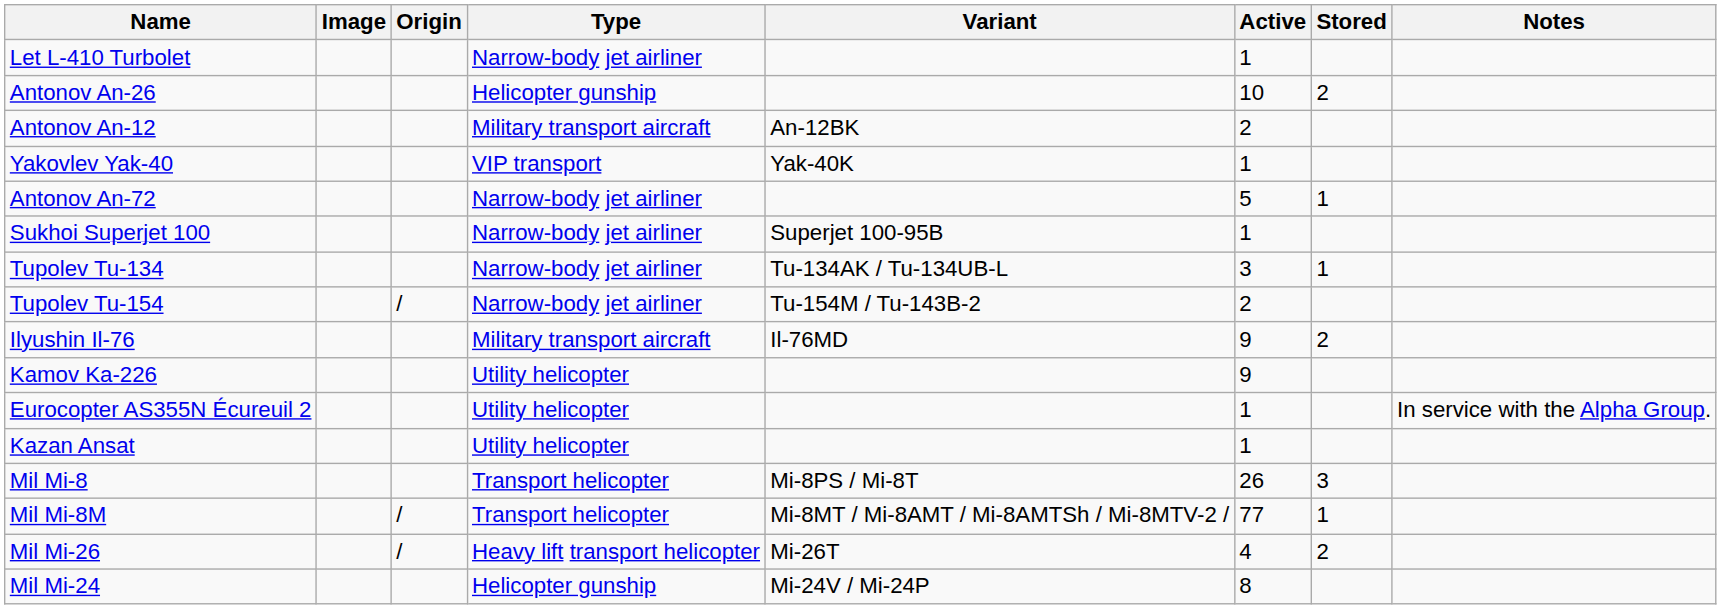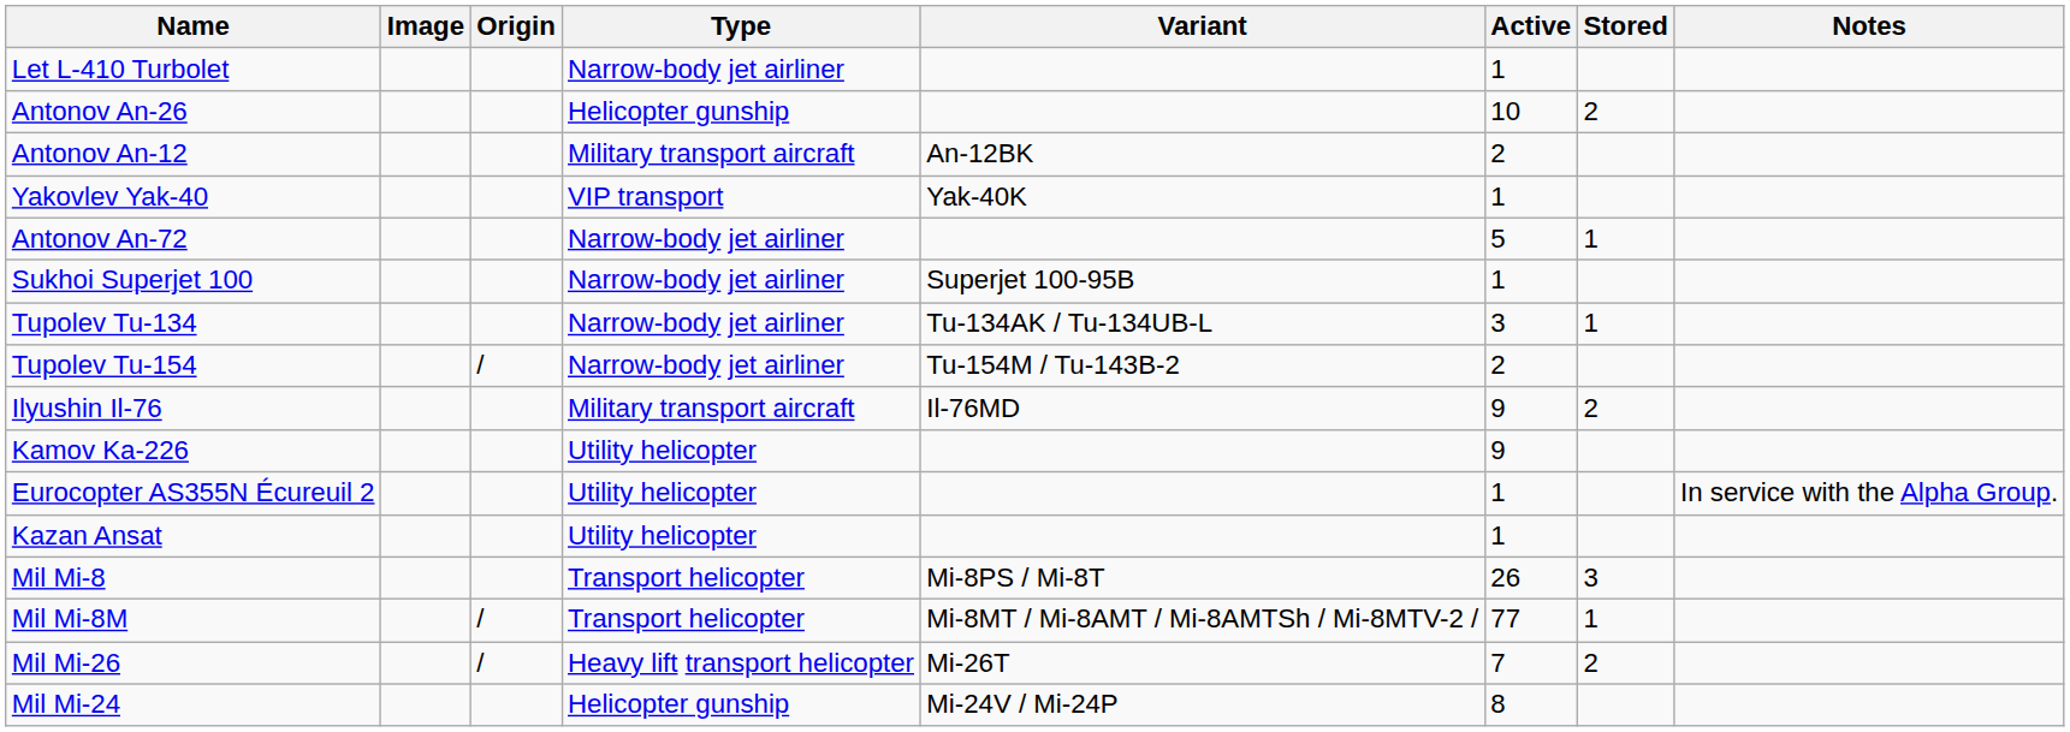 <table class="wikitable">
 <tr>
 <th>Name</th>
 <th>Image</th>
 <th>Origin</th>
 <th>Type</th>
 <th>Variant</th>
 <th>Active</th>
 <th>Stored</th>
 <th>Notes</th>
 </tr>
 <tr>
 <td><a href='#'>Let L-410 Turbolet</a></td>
 <td></td>
 <td></td>
 <td><a href='#'>Narrow-body</a> <a href='#'>jet airliner</a></td>
 <td></td>
 <td>1</td>
 <td></td>
 <td></td>
 </tr>
 <tr>
 <td><a href='#'>Antonov An-26</a></td>
 <td></td>
 <td></td>
 <td><a href='#'>Helicopter gunship</a></td>
 <td></td>
 <td>10</td>
 <td>2</td>
 <td></td>
 </tr>
 <tr>
 <td><a href='#'>Antonov An-12</a></td>
 <td></td>
 <td></td>
 <td><a href='#'>Military transport aircraft</a></td>
 <td>An-12BK</td>
 <td>2</td>
 <td></td>
 <td></td>
 </tr>
 <tr>
 <td><a href='#'>Yakovlev Yak-40</a></td>
 <td></td>
 <td></td>
 <td><a href='#'>VIP transport</a></td>
 <td>Yak-40K</td>
 <td>1</td>
 <td></td>
 <td></td>
 </tr>
 <tr>
 <td><a href='#'>Antonov An-72</a></td>
 <td></td>
 <td></td>
 <td><a href='#'>Narrow-body</a> <a href='#'>jet airliner</a></td>
 <td></td>
 <td>5</td>
 <td>1</td>
 <td></td>
 </tr>
 <tr>
 <td><a href='#'>Sukhoi Superjet 100</a></td>
 <td></td>
 <td></td>
 <td><a href='#'>Narrow-body</a> <a href='#'>jet airliner</a></td>
 <td>Superjet 100-95B</td>
 <td>1</td>
 <td></td>
 <td></td>
 </tr>
 <tr>
 <td><a href='#'>Tupolev Tu-134</a></td>
 <td></td>
 <td></td>
 <td><a href='#'>Narrow-body</a> <a href='#'>jet airliner</a></td>
 <td>Tu-134AK / Tu-134UB-L</td>
 <td>3</td>
 <td>1</td>
 <td></td>
 </tr>
 <tr>
 <td><a href='#'>Tupolev Tu-154</a></td>
 <td></td>
 <td> / </td>
 <td><a href='#'>Narrow-body</a> <a href='#'>jet airliner</a></td>
 <td>Tu-154M / Tu-143B-2</td>
 <td>2</td>
 <td></td>
 <td></td>
 </tr>
 <tr>
 <td><a href='#'>Ilyushin Il-76</a></td>
 <td></td>
 <td></td>
 <td><a href='#'>Military transport aircraft</a></td>
 <td>Il-76MD</td>
 <td>9</td>
 <td>2</td>
 <td></td>
 </tr>
 <tr>
 <td><a href='#'>Kamov Ka-226</a></td>
 <td></td>
 <td></td>
 <td><a href='#'>Utility helicopter</a></td>
 <td></td>
 <td>9</td>
 <td></td>
 <td></td>
 </tr>
 <tr>
 <td><a href='#'>Eurocopter AS355N Écureuil 2</a></td>
 <td></td>
 <td></td>
 <td><a href='#'>Utility helicopter</a></td>
 <td></td>
 <td>1</td>
 <td></td>
 <td>In service with the <a href='#'>Alpha Group</a>.</td>
 </tr>
 <tr>
 <td><a href='#'>Kazan Ansat</a></td>
 <td></td>
 <td></td>
 <td><a href='#'>Utility helicopter</a></td>
 <td></td>
 <td>1</td>
 <td></td>
 <td></td>
 </tr>
 <tr>
 <td><a href='#'>Mil Mi-8</a></td>
 <td></td>
 <td></td>
 <td><a href='#'>Transport helicopter</a></td>
 <td>Mi-8PS / Mi-8T</td>
 <td>26</td>
 <td>3</td>
 <td></td>
 </tr>
 <tr>
 <td><a href='#'>Mil Mi-8M</a></td>
 <td></td>
 <td> / </td>
 <td><a href='#'>Transport helicopter</a></td>
 <td>Mi-8MT / Mi-8AMT / Mi-8AMTSh / Mi-8MTV-2 /</td>
 <td>77</td>
 <td>1</td>
 <td></td>
 </tr>
 <tr>
 <td><a href='#'>Mil Mi-26</a></td>
 <td></td>
 <td> / </td>
 <td><a href='#'>Heavy lift</a> <a href='#'>transport helicopter</a></td>
 <td>Mi-26T</td>
-<td>4</td>
+<td>7</td>
 <td>2</td>
 <td></td>
 </tr>
 <tr>
 <td><a href='#'>Mil Mi-24</a></td>
 <td></td>
 <td></td>
 <td><a href='#'>Helicopter gunship</a></td>
 <td>Mi-24V / Mi-24P</td>
 <td>8</td>
 <td></td>
 <td></td>
 </tr>
 </table>
